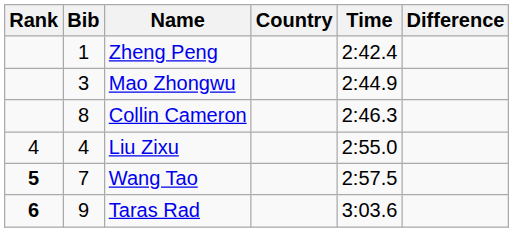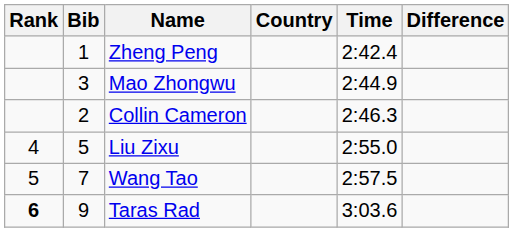 <table class="wikitable sortable" style="text-align:center">
 <tr>
 <th>Rank</th>
 <th>Bib</th>
 <th>Name</th>
 <th>Country</th>
 <th>Time</th>
 <th>Difference</th>
 </tr>
 <tr>
 <td></td>
 <td>1</td>
 <td align=left><a href='#'>Zheng Peng</a></td>
 <td align=left></td>
 <td>2:42.4</td>
 <td></td>
 </tr>
 <tr>
 <td></td>
 <td>3</td>
 <td align=left><a href='#'>Mao Zhongwu</a></td>
 <td align=left></td>
 <td>2:44.9</td>
 <td></td>
 </tr>
 <tr>
 <td></td>
-<td>8</td>
+<td>2</td>
 <td align=left><a href='#'>Collin Cameron</a></td>
 <td align=left></td>
 <td>2:46.3</td>
 <td></td>
 </tr>
 <tr>
 <td>4</td>
-<td>4</td>
+<td>5</td>
 <td align=left><a href='#'>Liu Zixu</a></td>
 <td align=left></td>
 <td>2:55.0</td>
 <td></td>
 </tr>
 <tr>
-<td><strong>5</strong></td>
+<td>5</td>
 <td>7</td>
 <td align=left><a href='#'>Wang Tao</a></td>
 <td align=left></td>
 <td>2:57.5</td>
 <td></td>
 </tr>
 <tr>
 <td><strong>6</strong></td>
 <td>9</td>
 <td align=left><a href='#'>Taras Rad</a></td>
 <td align=left></td>
 <td>3:03.6</td>
 <td></td>
 </tr>
 </table>
